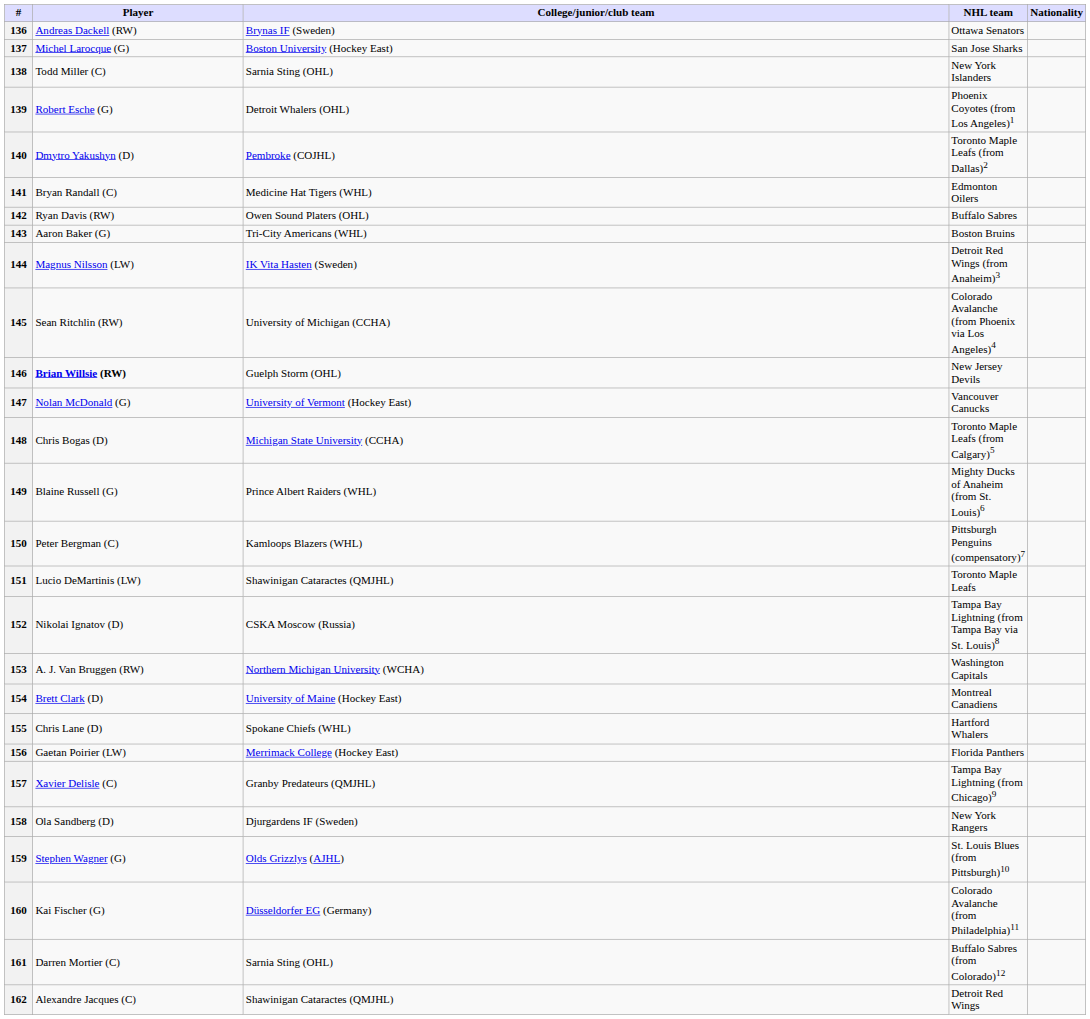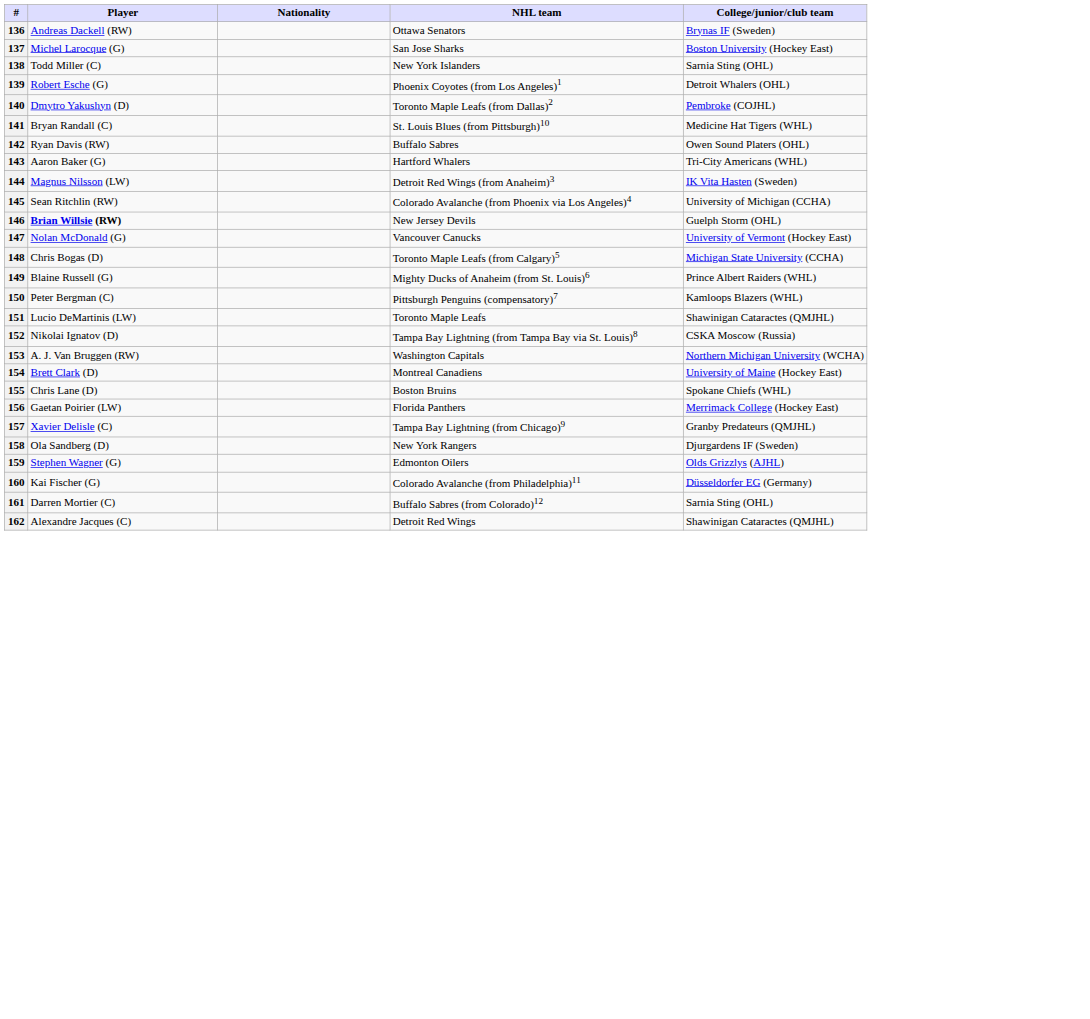 <table class="wikitable">
 <tr>
 <th style="background:#ddf; width:2.75%;">#</th>
 <th style="background:#ddf; width:22.0%;">Player</th>
+<th style="background:#ddf; width:20.0%;">Nationality</th>
+<th style="background:#ddf; width:34.0%;">NHL team</th>
 <th style="background:#ddf; width:100.0%;">College/junior/club team</th>
-<th style="background:#ddf; width:34.0%;">NHL team</th>
-<th style="background:#ddf; width:20.0%;">Nationality</th>
 </tr>
 <tr>
 <th>136</th>
 <td><a href='#'>Andreas Dackell</a> (RW)</td>
+<td></td>
+<td>Ottawa Senators</td>
 <td><a href='#'>Brynas IF</a> (Sweden)</td>
-<td>Ottawa Senators</td>
-<td></td>
 </tr>
 <tr>
 <th>137</th>
 <td><a href='#'>Michel Larocque</a> (G)</td>
+<td></td>
+<td>San Jose Sharks</td>
 <td><a href='#'>Boston University</a> (Hockey East)</td>
-<td>San Jose Sharks</td>
-<td></td>
 </tr>
 <tr>
 <th>138</th>
 <td>Todd Miller (C)</td>
+<td></td>
+<td>New York Islanders</td>
 <td>Sarnia Sting (OHL)</td>
-<td>New York Islanders</td>
-<td></td>
 </tr>
 <tr>
 <th>139</th>
 <td><a href='#'>Robert Esche</a> (G)</td>
+<td></td>
+<td>Phoenix Coyotes (from Los Angeles)<sup>1</sup></td>
 <td>Detroit Whalers (OHL)</td>
-<td>Phoenix Coyotes (from Los Angeles)<sup>1</sup></td>
-<td></td>
 </tr>
 <tr>
 <th>140</th>
 <td><a href='#'>Dmytro Yakushyn</a> (D)</td>
+<td></td>
+<td>Toronto Maple Leafs (from Dallas)<sup>2</sup></td>
 <td><a href='#'>Pembroke</a> (COJHL)</td>
-<td>Toronto Maple Leafs (from Dallas)<sup>2</sup></td>
-<td></td>
 </tr>
 <tr>
 <th>141</th>
 <td>Bryan Randall (C)</td>
+<td></td>
+<td>St. Louis Blues (from Pittsburgh)<sup>10</sup></td>
 <td>Medicine Hat Tigers (WHL)</td>
-<td>Edmonton Oilers</td>
-<td></td>
 </tr>
 <tr>
 <th>142</th>
 <td>Ryan Davis (RW)</td>
+<td></td>
+<td>Buffalo Sabres</td>
 <td>Owen Sound Platers (OHL)</td>
-<td>Buffalo Sabres</td>
-<td></td>
 </tr>
 <tr>
 <th>143</th>
 <td>Aaron Baker (G)</td>
+<td></td>
+<td>Hartford Whalers</td>
 <td>Tri-City Americans (WHL)</td>
-<td>Boston Bruins</td>
-<td></td>
 </tr>
 <tr>
 <th>144</th>
 <td><a href='#'>Magnus Nilsson</a> (LW)</td>
+<td></td>
+<td>Detroit Red Wings (from Anaheim)<sup>3</sup></td>
 <td><a href='#'>IK Vita Hasten</a> (Sweden)</td>
-<td>Detroit Red Wings (from Anaheim)<sup>3</sup></td>
-<td></td>
 </tr>
 <tr>
 <th>145</th>
 <td>Sean Ritchlin (RW)</td>
+<td></td>
+<td>Colorado Avalanche (from Phoenix via Los Angeles)<sup>4</sup></td>
 <td>University of Michigan (CCHA)</td>
-<td>Colorado Avalanche (from Phoenix via Los Angeles)<sup>4</sup></td>
-<td></td>
 </tr>
 <tr>
 <th>146</th>
 <td><strong><a href='#'>Brian Willsie</a> (RW)</strong></td>
+<td></td>
+<td>New Jersey Devils</td>
 <td>Guelph Storm (OHL)</td>
-<td>New Jersey Devils</td>
-<td></td>
 </tr>
 <tr>
 <th>147</th>
 <td><a href='#'>Nolan McDonald</a> (G)</td>
+<td></td>
+<td>Vancouver Canucks</td>
 <td><a href='#'>University of Vermont</a> (Hockey East)</td>
-<td>Vancouver Canucks</td>
-<td></td>
 </tr>
 <tr>
 <th>148</th>
 <td>Chris Bogas (D)</td>
+<td></td>
+<td>Toronto Maple Leafs (from Calgary)<sup>5</sup></td>
 <td><a href='#'>Michigan State University</a> (CCHA)</td>
-<td>Toronto Maple Leafs (from Calgary)<sup>5</sup></td>
-<td></td>
 </tr>
 <tr>
 <th>149</th>
 <td>Blaine Russell (G)</td>
+<td></td>
+<td>Mighty Ducks of Anaheim (from St. Louis)<sup>6</sup></td>
 <td>Prince Albert Raiders (WHL)</td>
-<td>Mighty Ducks of Anaheim (from St. Louis)<sup>6</sup></td>
-<td></td>
 </tr>
 <tr>
 <th>150</th>
 <td>Peter Bergman (C)</td>
+<td></td>
+<td>Pittsburgh Penguins (compensatory)<sup>7</sup></td>
 <td>Kamloops Blazers (WHL)</td>
-<td>Pittsburgh Penguins (compensatory)<sup>7</sup></td>
-<td></td>
 </tr>
 <tr>
 <th>151</th>
 <td>Lucio DeMartinis (LW)</td>
+<td></td>
+<td>Toronto Maple Leafs</td>
 <td>Shawinigan Cataractes (QMJHL)</td>
-<td>Toronto Maple Leafs</td>
-<td></td>
 </tr>
 <tr>
 <th>152</th>
 <td Nikolai Ignatov (ice hockey)>Nikolai Ignatov (D)</td>
+<td></td>
+<td>Tampa Bay Lightning (from Tampa Bay via St. Louis)<sup>8</sup></td>
 <td>CSKA Moscow (Russia)</td>
-<td>Tampa Bay Lightning (from Tampa Bay via St. Louis)<sup>8</sup></td>
-<td></td>
 </tr>
 <tr>
 <th>153</th>
 <td>A. J. Van Bruggen (RW)</td>
+<td></td>
+<td>Washington Capitals</td>
 <td><a href='#'>Northern Michigan University</a> (WCHA)</td>
-<td>Washington Capitals</td>
-<td></td>
 </tr>
 <tr>
 <th>154</th>
 <td><a href='#'>Brett Clark</a> (D)</td>
+<td></td>
+<td>Montreal Canadiens</td>
 <td><a href='#'>University of Maine</a> (Hockey East)</td>
-<td>Montreal Canadiens</td>
-<td></td>
 </tr>
 <tr>
 <th>155</th>
 <td>Chris Lane (D)</td>
+<td></td>
+<td>Boston Bruins</td>
 <td>Spokane Chiefs (WHL)</td>
-<td>Hartford Whalers</td>
-<td></td>
 </tr>
 <tr>
 <th>156</th>
 <td>Gaetan Poirier (LW)</td>
+<td></td>
+<td>Florida Panthers</td>
 <td><a href='#'>Merrimack College</a> (Hockey East)</td>
-<td>Florida Panthers</td>
-<td></td>
 </tr>
 <tr>
 <th>157</th>
 <td><a href='#'>Xavier Delisle</a> (C)</td>
+<td></td>
+<td>Tampa Bay Lightning (from Chicago)<sup>9</sup></td>
 <td>Granby Predateurs (QMJHL)</td>
-<td>Tampa Bay Lightning (from Chicago)<sup>9</sup></td>
-<td></td>
 </tr>
 <tr>
 <th>158</th>
 <td>Ola Sandberg (D)</td>
+<td></td>
+<td>New York Rangers</td>
 <td>Djurgardens IF (Sweden)</td>
-<td>New York Rangers</td>
-<td></td>
 </tr>
 <tr>
 <th>159</th>
 <td><a href='#'>Stephen Wagner</a> (G)</td>
+<td></td>
+<td>Edmonton Oilers</td>
 <td><a href='#'>Olds Grizzlys</a> (<a href='#'>AJHL</a>)</td>
-<td>St. Louis Blues (from Pittsburgh)<sup>10</sup></td>
-<td></td>
 </tr>
 <tr>
 <th>160</th>
 <td>Kai Fischer (G)</td>
+<td></td>
+<td>Colorado Avalanche (from Philadelphia)<sup>11</sup></td>
 <td><a href='#'>Düsseldorfer EG</a> (Germany)</td>
-<td>Colorado Avalanche (from Philadelphia)<sup>11</sup></td>
-<td></td>
 </tr>
 <tr>
 <th>161</th>
 <td>Darren Mortier (C)</td>
+<td></td>
+<td>Buffalo Sabres (from Colorado)<sup>12</sup></td>
 <td>Sarnia Sting (OHL)</td>
-<td>Buffalo Sabres (from Colorado)<sup>12</sup></td>
-<td></td>
 </tr>
 <tr>
 <th>162</th>
 <td>Alexandre Jacques (C)</td>
+<td></td>
+<td>Detroit Red Wings</td>
 <td>Shawinigan Cataractes (QMJHL)</td>
-<td>Detroit Red Wings</td>
-<td></td>
 </tr>
 </table>
